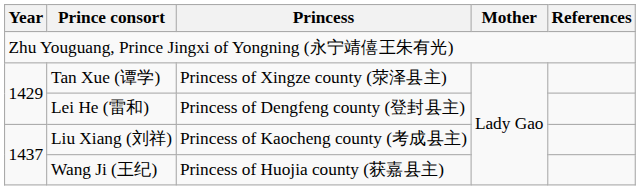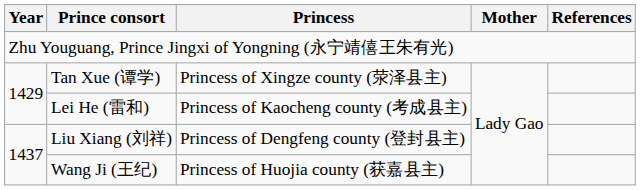 <table class="wikitable">
 <tr>
 <th>Year</th>
 <th>Prince consort</th>
 <th>Princess</th>
 <th>Mother</th>
 <th>References</th>
 </tr>
 <tr>
 <td colspan="5">Zhu Youguang, Prince Jingxi of Yongning (永宁靖僖王朱有光)</td>
 </tr>
 <tr>
 <td rowspan="2">1429</td>
 <td>Tan Xue (谭学)</td>
 <td>Princess of Xingze county (荥泽县主)</td>
 <td rowspan="4">Lady Gao</td>
 <td></td>
 </tr>
 <tr>
 <td>Lei He (雷和)</td>
-<td>Princess of Dengfeng county (登封县主)</td>
+<td>Princess of Kaocheng county (考成县主)</td>
 <td></td>
 </tr>
 <tr>
 <td rowspan="2">1437</td>
 <td>Liu Xiang (刘祥)</td>
-<td>Princess of Kaocheng county (考成县主)</td>
+<td>Princess of Dengfeng county (登封县主)</td>
 <td></td>
 </tr>
 <tr>
 <td>Wang Ji (王纪)</td>
 <td>Princess of Huojia county (获嘉县主)</td>
 <td></td>
 </tr>
 </table>
